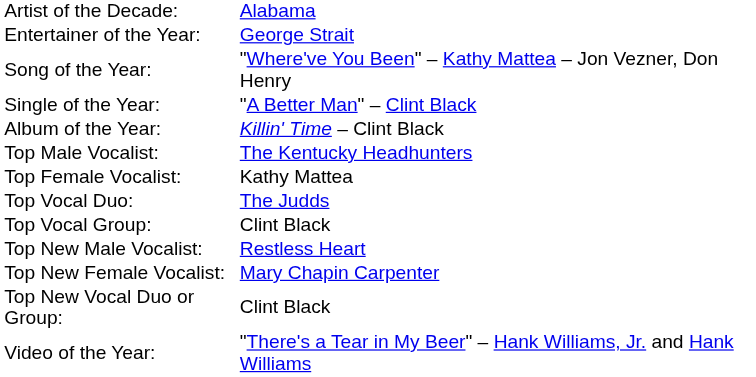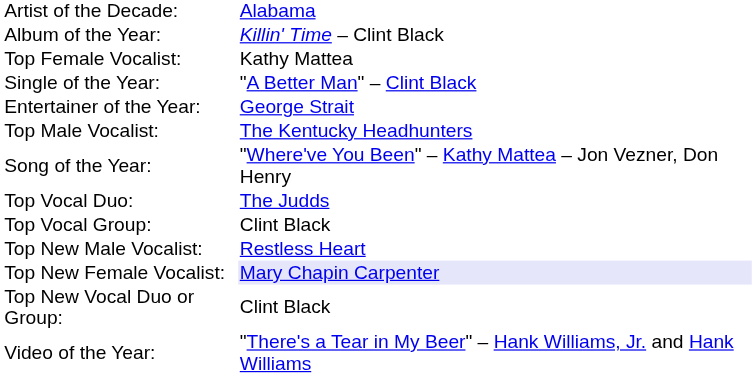 <table cellspacing="0" border="0" cellpadding="1">
 <tr>
 <td>Artist of the Decade:</td>
 <td><a href='#'>Alabama</a></td>
 </tr>
 <tr>
-<td>Entertainer of the Year:</td>
-<td><a href='#'>George Strait</a></td>
+<td>Album of the Year:</td>
+<td><em><a href='#'>Killin' Time</a></em> – Clint Black</td>
 </tr>
 <tr>
-<td>Song of the Year:</td>
-<td>"<a href='#'>Where've You Been</a>" – <a href='#'>Kathy Mattea</a> – Jon Vezner, Don Henry</td>
+<td>Top Female Vocalist:</td>
+<td>Kathy Mattea</td>
 </tr>
 <tr>
 <td>Single of the Year:</td>
 <td>"<a href='#'>A Better Man</a>" – <a href='#'>Clint Black</a></td>
 </tr>
 <tr>
-<td>Album of the Year:</td>
-<td><em><a href='#'>Killin' Time</a></em> – Clint Black</td>
+<td>Entertainer of the Year:</td>
+<td><a href='#'>George Strait</a></td>
 </tr>
 <tr>
 <td>Top Male Vocalist:</td>
 <td><a href='#'>The Kentucky Headhunters</a></td>
 </tr>
 <tr>
-<td>Top Female Vocalist:</td>
-<td>Kathy Mattea</td>
+<td>Song of the Year:</td>
+<td>"<a href='#'>Where've You Been</a>" – <a href='#'>Kathy Mattea</a> – Jon Vezner, Don Henry</td>
 </tr>
 <tr>
 <td>Top Vocal Duo:</td>
 <td><a href='#'>The Judds</a></td>
 </tr>
 <tr>
 <td>Top Vocal Group:</td>
 <td>Clint Black</td>
 </tr>
 <tr>
 <td>Top New Male Vocalist:</td>
 <td><a href='#'>Restless Heart</a></td>
 </tr>
 <tr>
 <td>Top New Female Vocalist:</td>
-<td><a href='#'>Mary Chapin Carpenter</a></td>
+<td style="background: lavender;"><a href='#'>Mary Chapin Carpenter</a></td>
 </tr>
 <tr>
 <td>Top New Vocal Duo or Group:</td>
 <td>Clint Black</td>
 </tr>
 <tr>
 <td>Video of the Year:</td>
 <td>"<a href='#'>There's a Tear in My Beer</a>" – <a href='#'>Hank Williams, Jr.</a> and <a href='#'>Hank Williams</a></td>
 </tr>
 </table>
